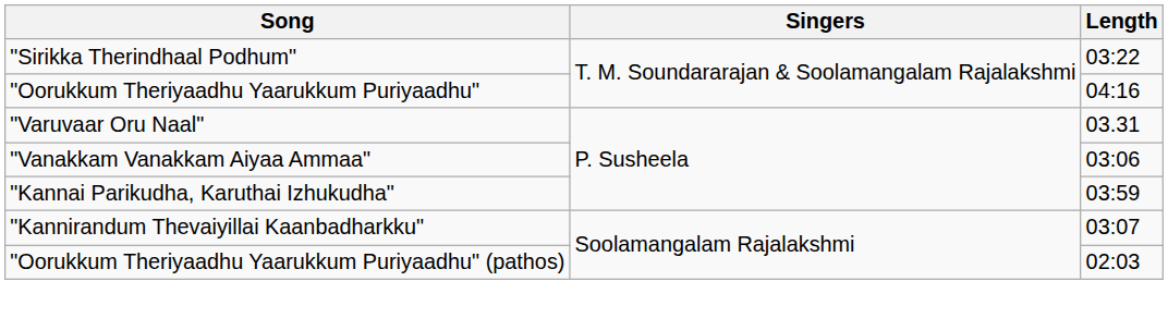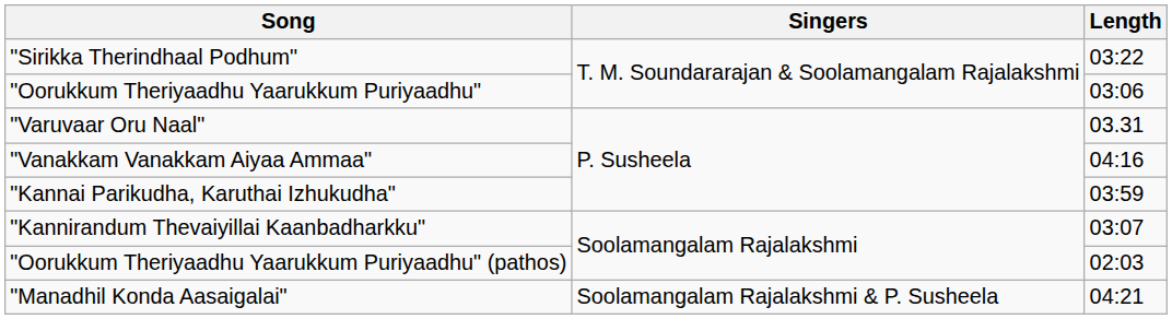 <table class="wikitable">
 <tr>
 <th>Song</th>
 <th>Singers</th>
 <th>Length</th>
 </tr>
 <tr>
 <td>"Sirikka Therindhaal Podhum"</td>
 <td rowspan=2>T. M. Soundararajan & Soolamangalam Rajalakshmi</td>
 <td>03:22</td>
 </tr>
 <tr>
 <td>"Oorukkum Theriyaadhu Yaarukkum Puriyaadhu"</td>
-<td>04:16</td>
+<td>03:06</td>
 </tr>
 <tr>
 <td>"Varuvaar Oru Naal"</td>
 <td rowspan=3>P. Susheela</td>
 <td>03.31</td>
 </tr>
 <tr>
 <td>"Vanakkam Vanakkam Aiyaa Ammaa"</td>
-<td>03:06</td>
+<td>04:16</td>
 </tr>
 <tr>
 <td>"Kannai Parikudha, Karuthai Izhukudha"</td>
 <td>03:59</td>
 </tr>
 <tr>
 <td>"Kannirandum Thevaiyillai Kaanbadharkku"</td>
 <td rowspan=2>Soolamangalam Rajalakshmi</td>
 <td>03:07</td>
 </tr>
 <tr>
 <td>"Oorukkum Theriyaadhu Yaarukkum Puriyaadhu" (pathos)</td>
 <td>02:03</td>
 </tr>
+<tr>
+<td>"Manadhil Konda Aasaigalai"</td>
+<td>Soolamangalam Rajalakshmi & P. Susheela</td>
+<td>04:21</td>
+</tr>
 </table>
